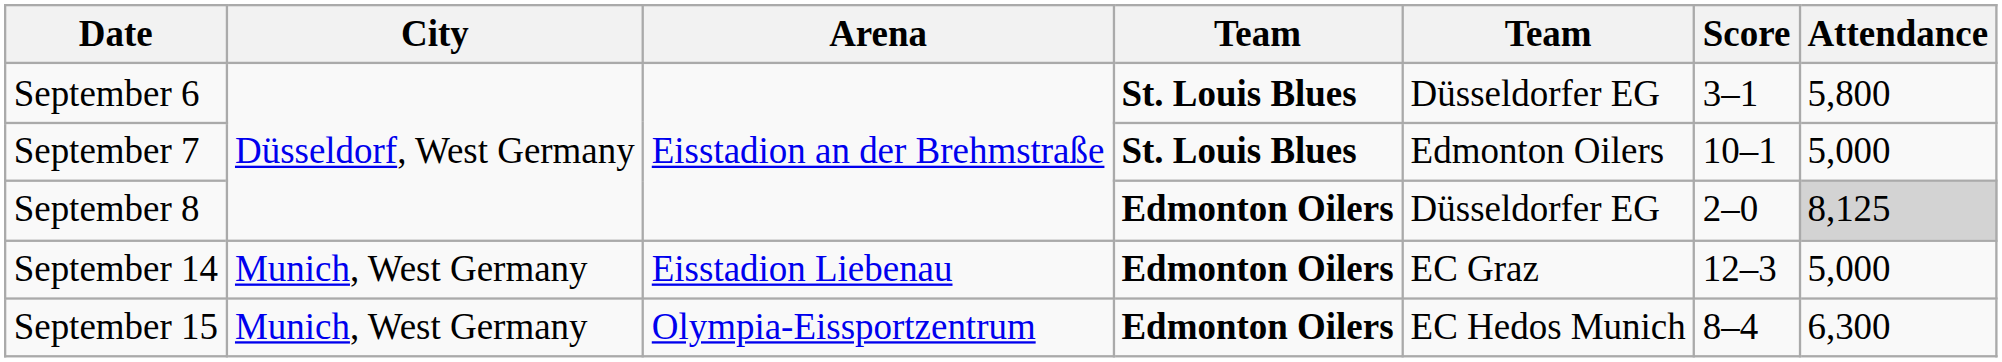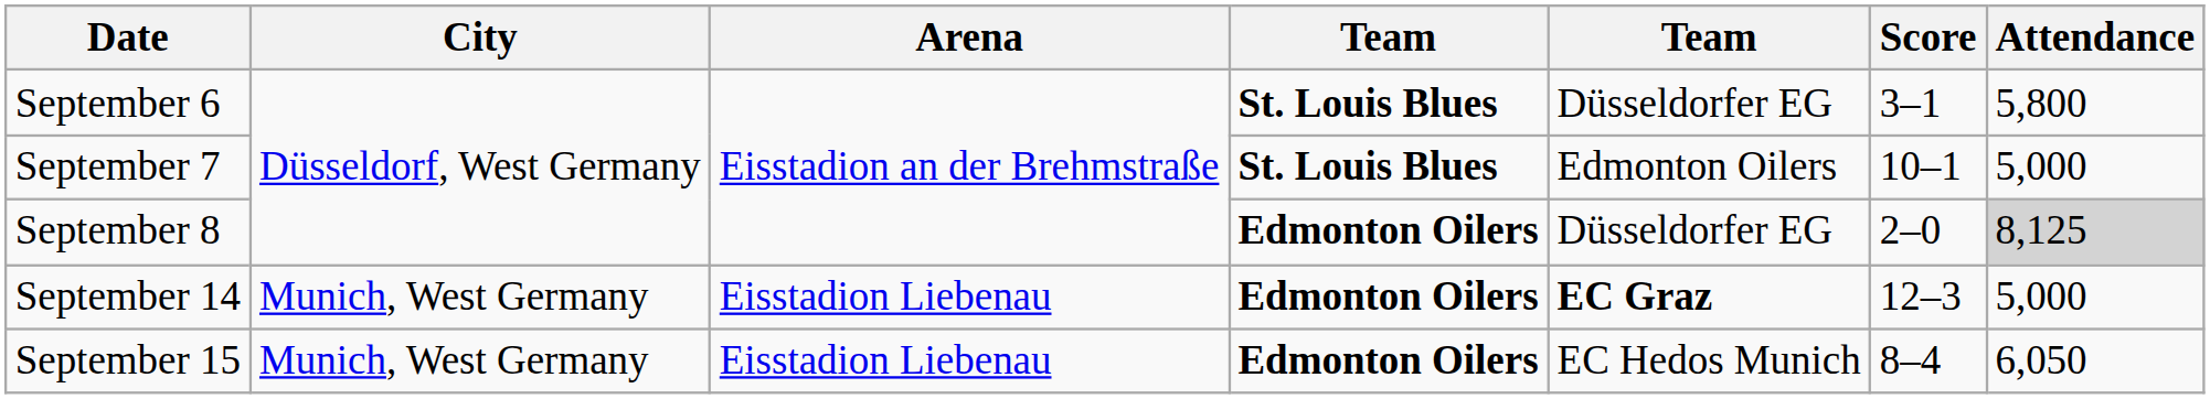 <table class="wikitable">
 <tr>
 <th>Date</th>
 <th>City</th>
 <th>Arena</th>
 <th>Team</th>
 <th>Team</th>
 <th>Score</th>
 <th>Attendance</th>
 </tr>
 <tr>
 <td>September 6</td>
 <td rowspan="3"><a href='#'>Düsseldorf</a>, West Germany</td>
 <td rowspan="3"><a href='#'>Eisstadion an der Brehmstraße</a></td>
 <td><strong>St. Louis Blues</strong></td>
 <td>Düsseldorfer EG</td>
 <td>3–1</td>
 <td>5,800</td>
 </tr>
 <tr>
 <td>September 7</td>
 <td><strong>St. Louis Blues</strong></td>
 <td>Edmonton Oilers</td>
 <td>10–1</td>
 <td>5,000</td>
 </tr>
 <tr>
 <td>September 8</td>
 <td><strong>Edmonton Oilers</strong></td>
 <td>Düsseldorfer EG</td>
 <td>2–0</td>
 <td style="background: lightgrey;">8,125</td>
 </tr>
 <tr>
 <td>September 14</td>
 <td><a href='#'>Munich</a>, West Germany</td>
 <td><a href='#'>Eisstadion Liebenau</a></td>
 <td><strong>Edmonton Oilers</strong></td>
-<td>EC Graz</td>
+<td><strong>EC Graz</strong></td>
 <td>12–3</td>
 <td>5,000</td>
 </tr>
 <tr>
 <td>September 15</td>
 <td><a href='#'>Munich</a>, West Germany</td>
-<td><a href='#'>Olympia-Eissportzentrum</a></td>
+<td><a href='#'>Eisstadion Liebenau</a></td>
 <td><strong>Edmonton Oilers</strong></td>
 <td>EC Hedos Munich</td>
 <td>8–4</td>
-<td>6,300</td>
+<td>6,050</td>
 </tr>
 </table>
